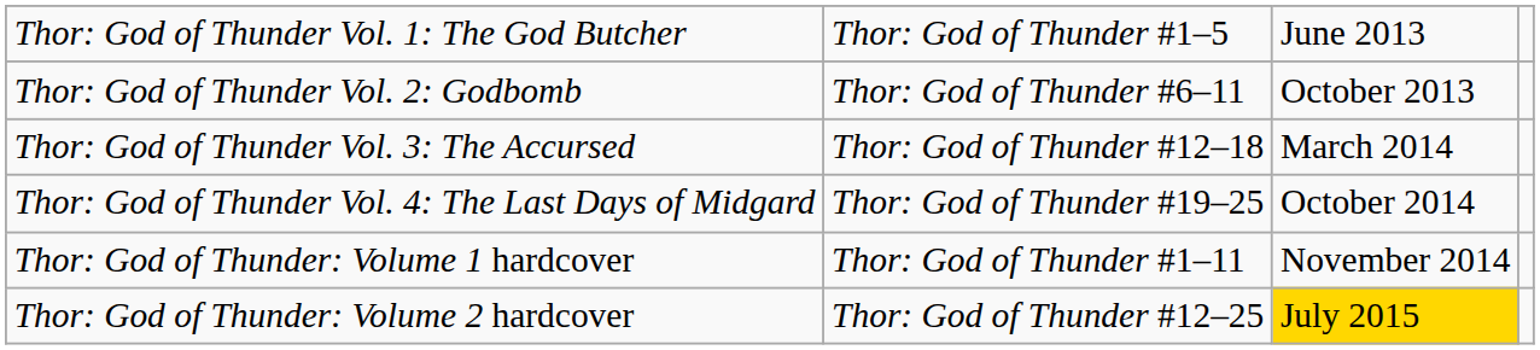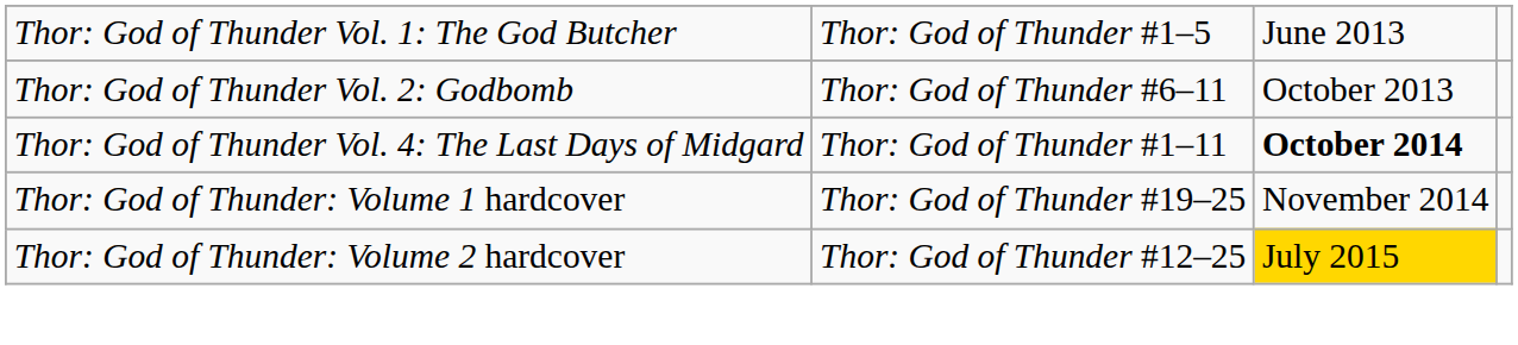 <table class="wikitable sortable">
 <tr>
 <td><em>Thor: God of Thunder Vol. 1: The God Butcher</em></td>
 <td><em>Thor: God of Thunder</em> #1–5</td>
 <td>June 2013</td>
 <td></td>
 </tr>
 <tr>
 <td><em>Thor: God of Thunder Vol. 2: Godbomb</em></td>
 <td><em>Thor: God of Thunder</em> #6–11</td>
 <td>October 2013</td>
 <td></td>
 </tr>
 <tr>
-<td><em>Thor: God of Thunder Vol. 3: The Accursed</em></td>
-<td><em>Thor: God of Thunder</em> #12–18</td>
-<td>March 2014</td>
-<td></td>
-</tr>
-<tr>
 <td><em>Thor: God of Thunder Vol. 4: The Last Days of Midgard</em></td>
-<td><em>Thor: God of Thunder</em> #19–25</td>
-<td>October 2014</td>
+<td><em>Thor: God of Thunder</em> #1–11</td>
+<td><strong>October 2014</strong></td>
 <td></td>
 </tr>
 <tr>
 <td><em>Thor: God of Thunder: Volume 1</em> hardcover</td>
-<td><em>Thor: God of Thunder</em> #1–11</td>
+<td><em>Thor: God of Thunder</em> #19–25</td>
 <td>November 2014</td>
 <td></td>
 </tr>
 <tr>
 <td><em>Thor: God of Thunder: Volume 2</em> hardcover</td>
 <td><em>Thor: God of Thunder</em> #12–25</td>
 <td style="background: gold;">July 2015</td>
 <td></td>
 </tr>
 </table>
